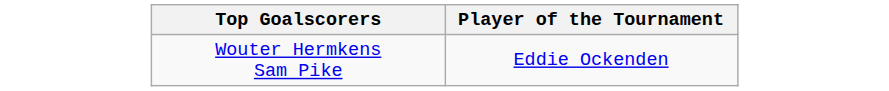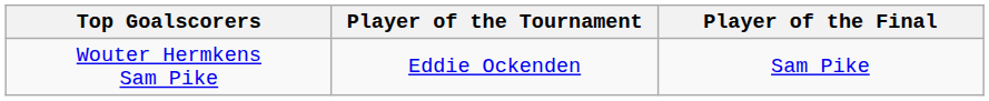 <table class=wikitable style="margin:auto; text-align:center">
 <tr>
 <th style= "width:200px">Top Goalscorers</th>
 <th style= "width:200px">Player of the Tournament</th>
+<th style= "width:200px">Player of the Final</th>
 </tr>
 <tr>
 <td> <a href='#'>Wouter Hermkens</a><br> <a href='#'>Sam Pike</a></td>
 <td> <a href='#'>Eddie Ockenden</a></td>
+<td> <a href='#'>Sam Pike</a></td>
 </tr>
 </table>
